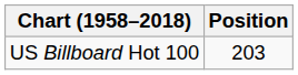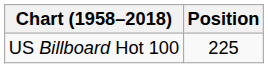 <table class="wikitable plainrowheaders">
 <tr>
 <th>Chart (1958–2018)</th>
 <th>Position</th>
 </tr>
 <tr>
 <td>US <em>Billboard</em> Hot 100</td>
-<td style="text-align:center;">203</td>
+<td style="text-align:center;">225</td>
 </tr>
 </table>
